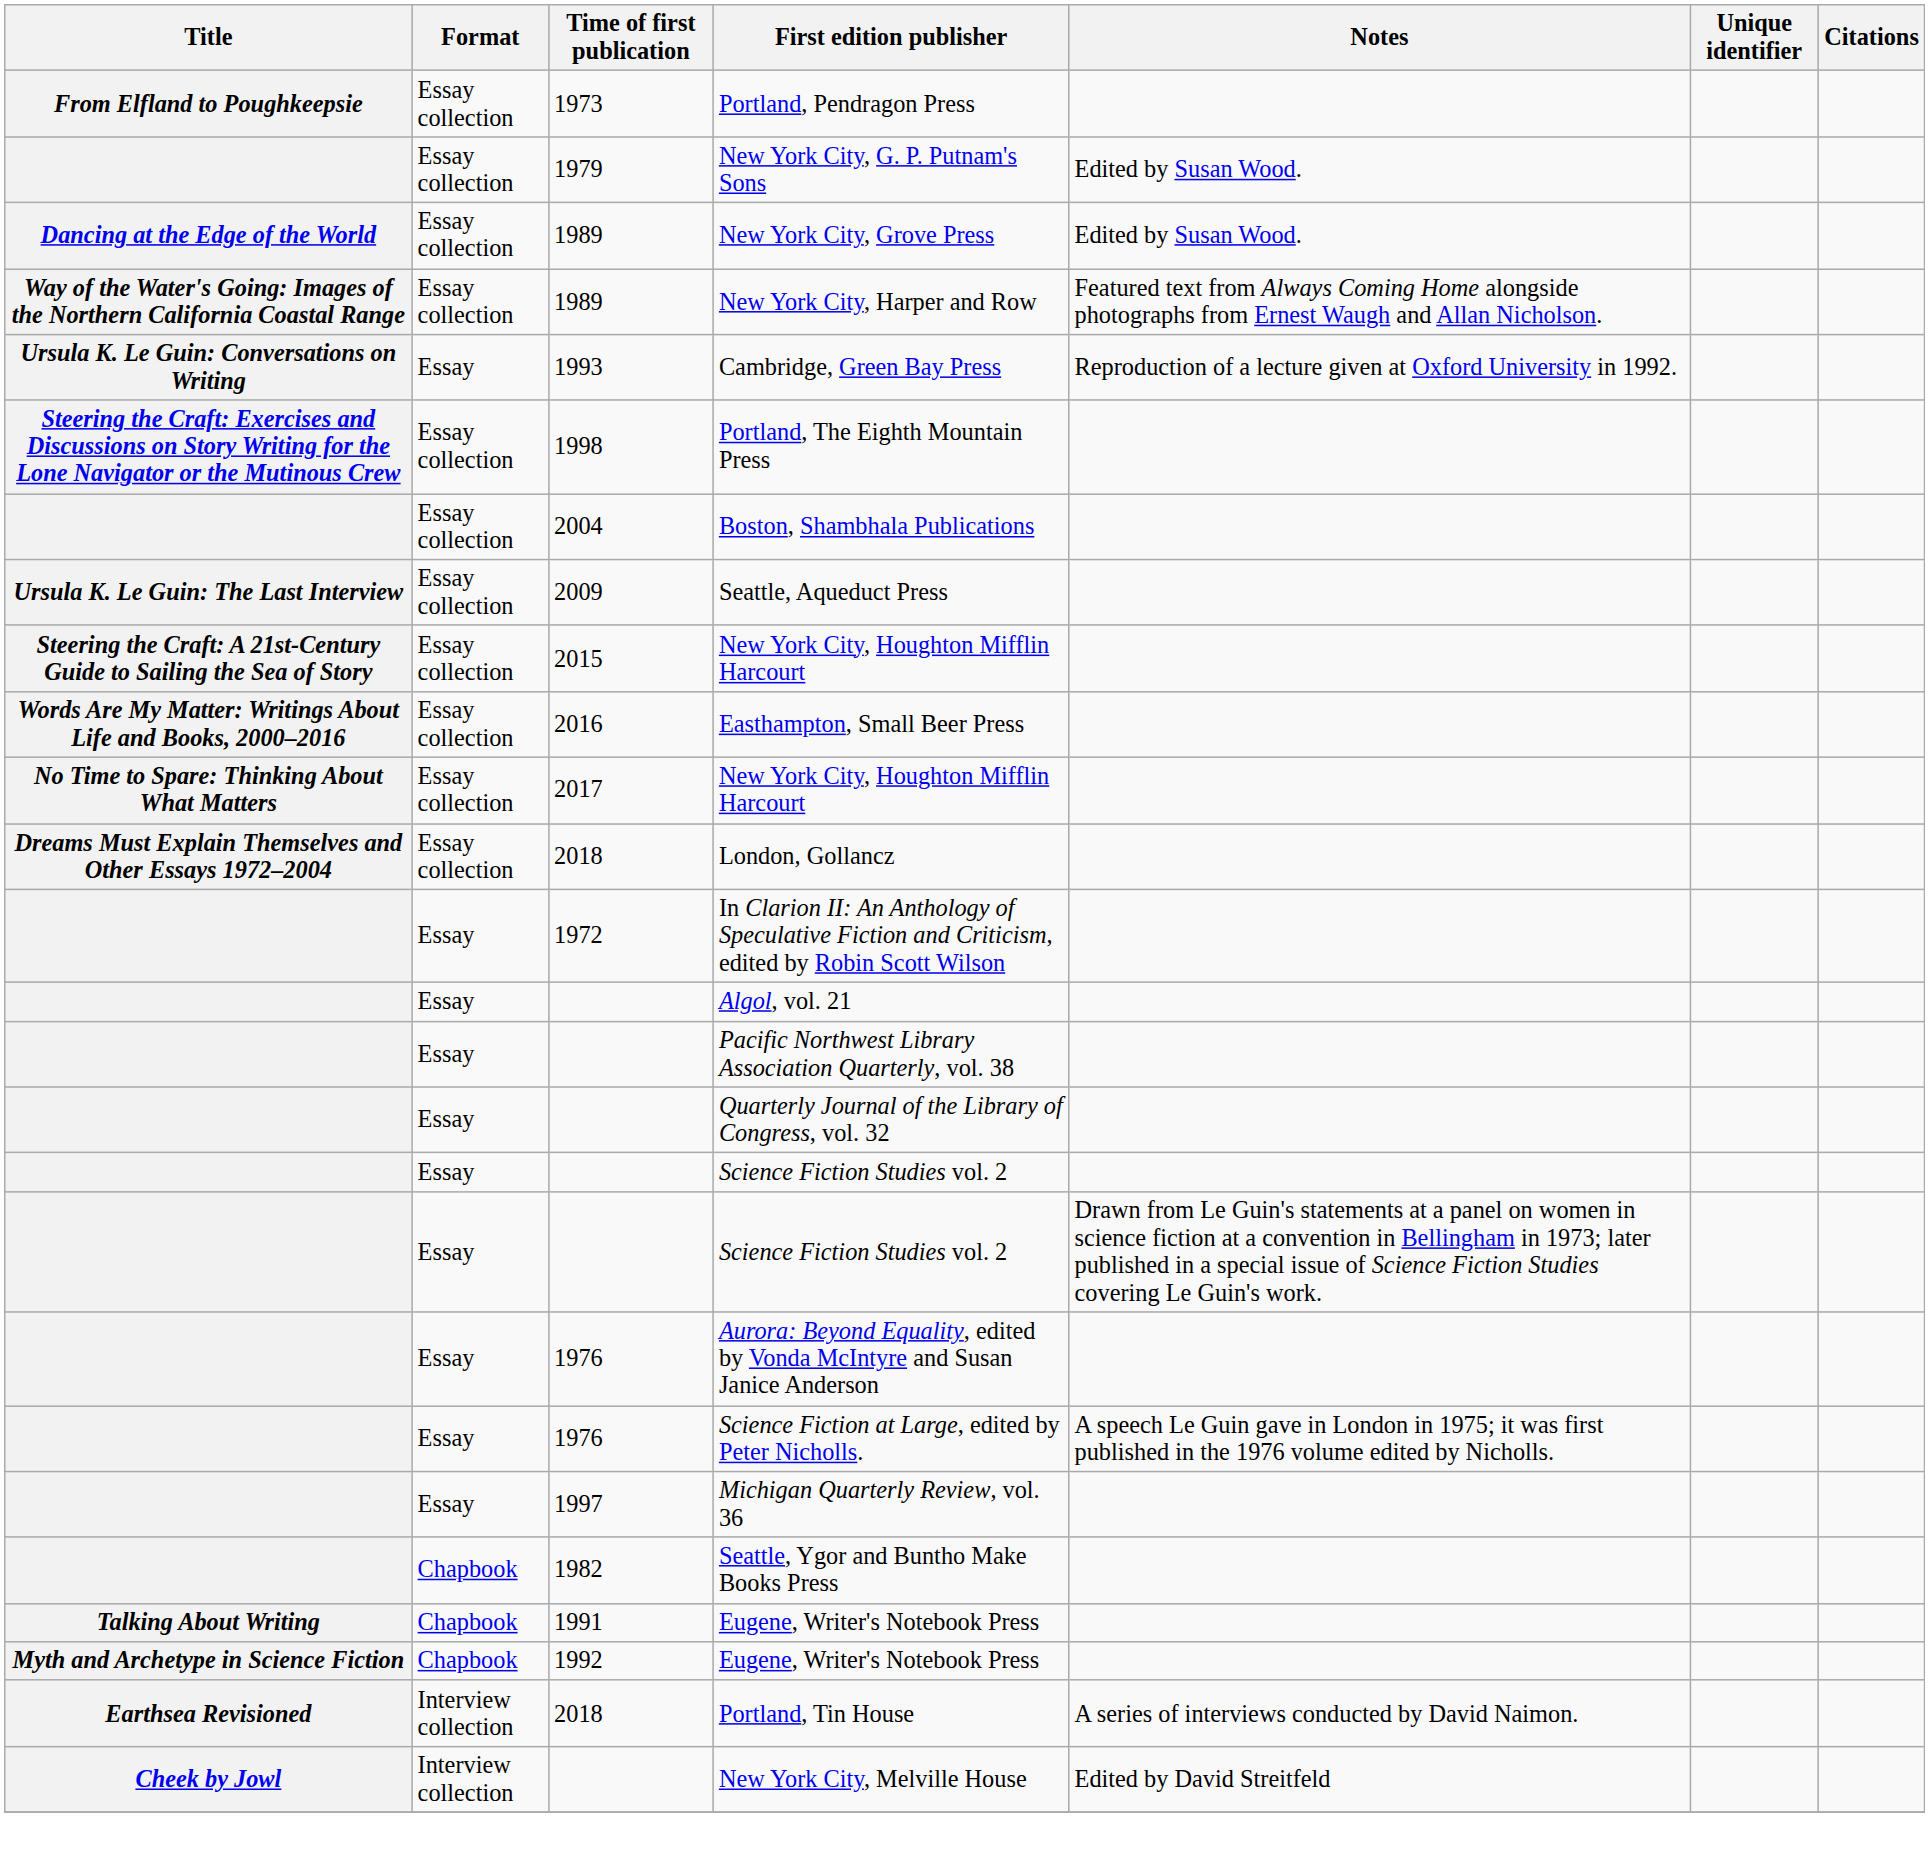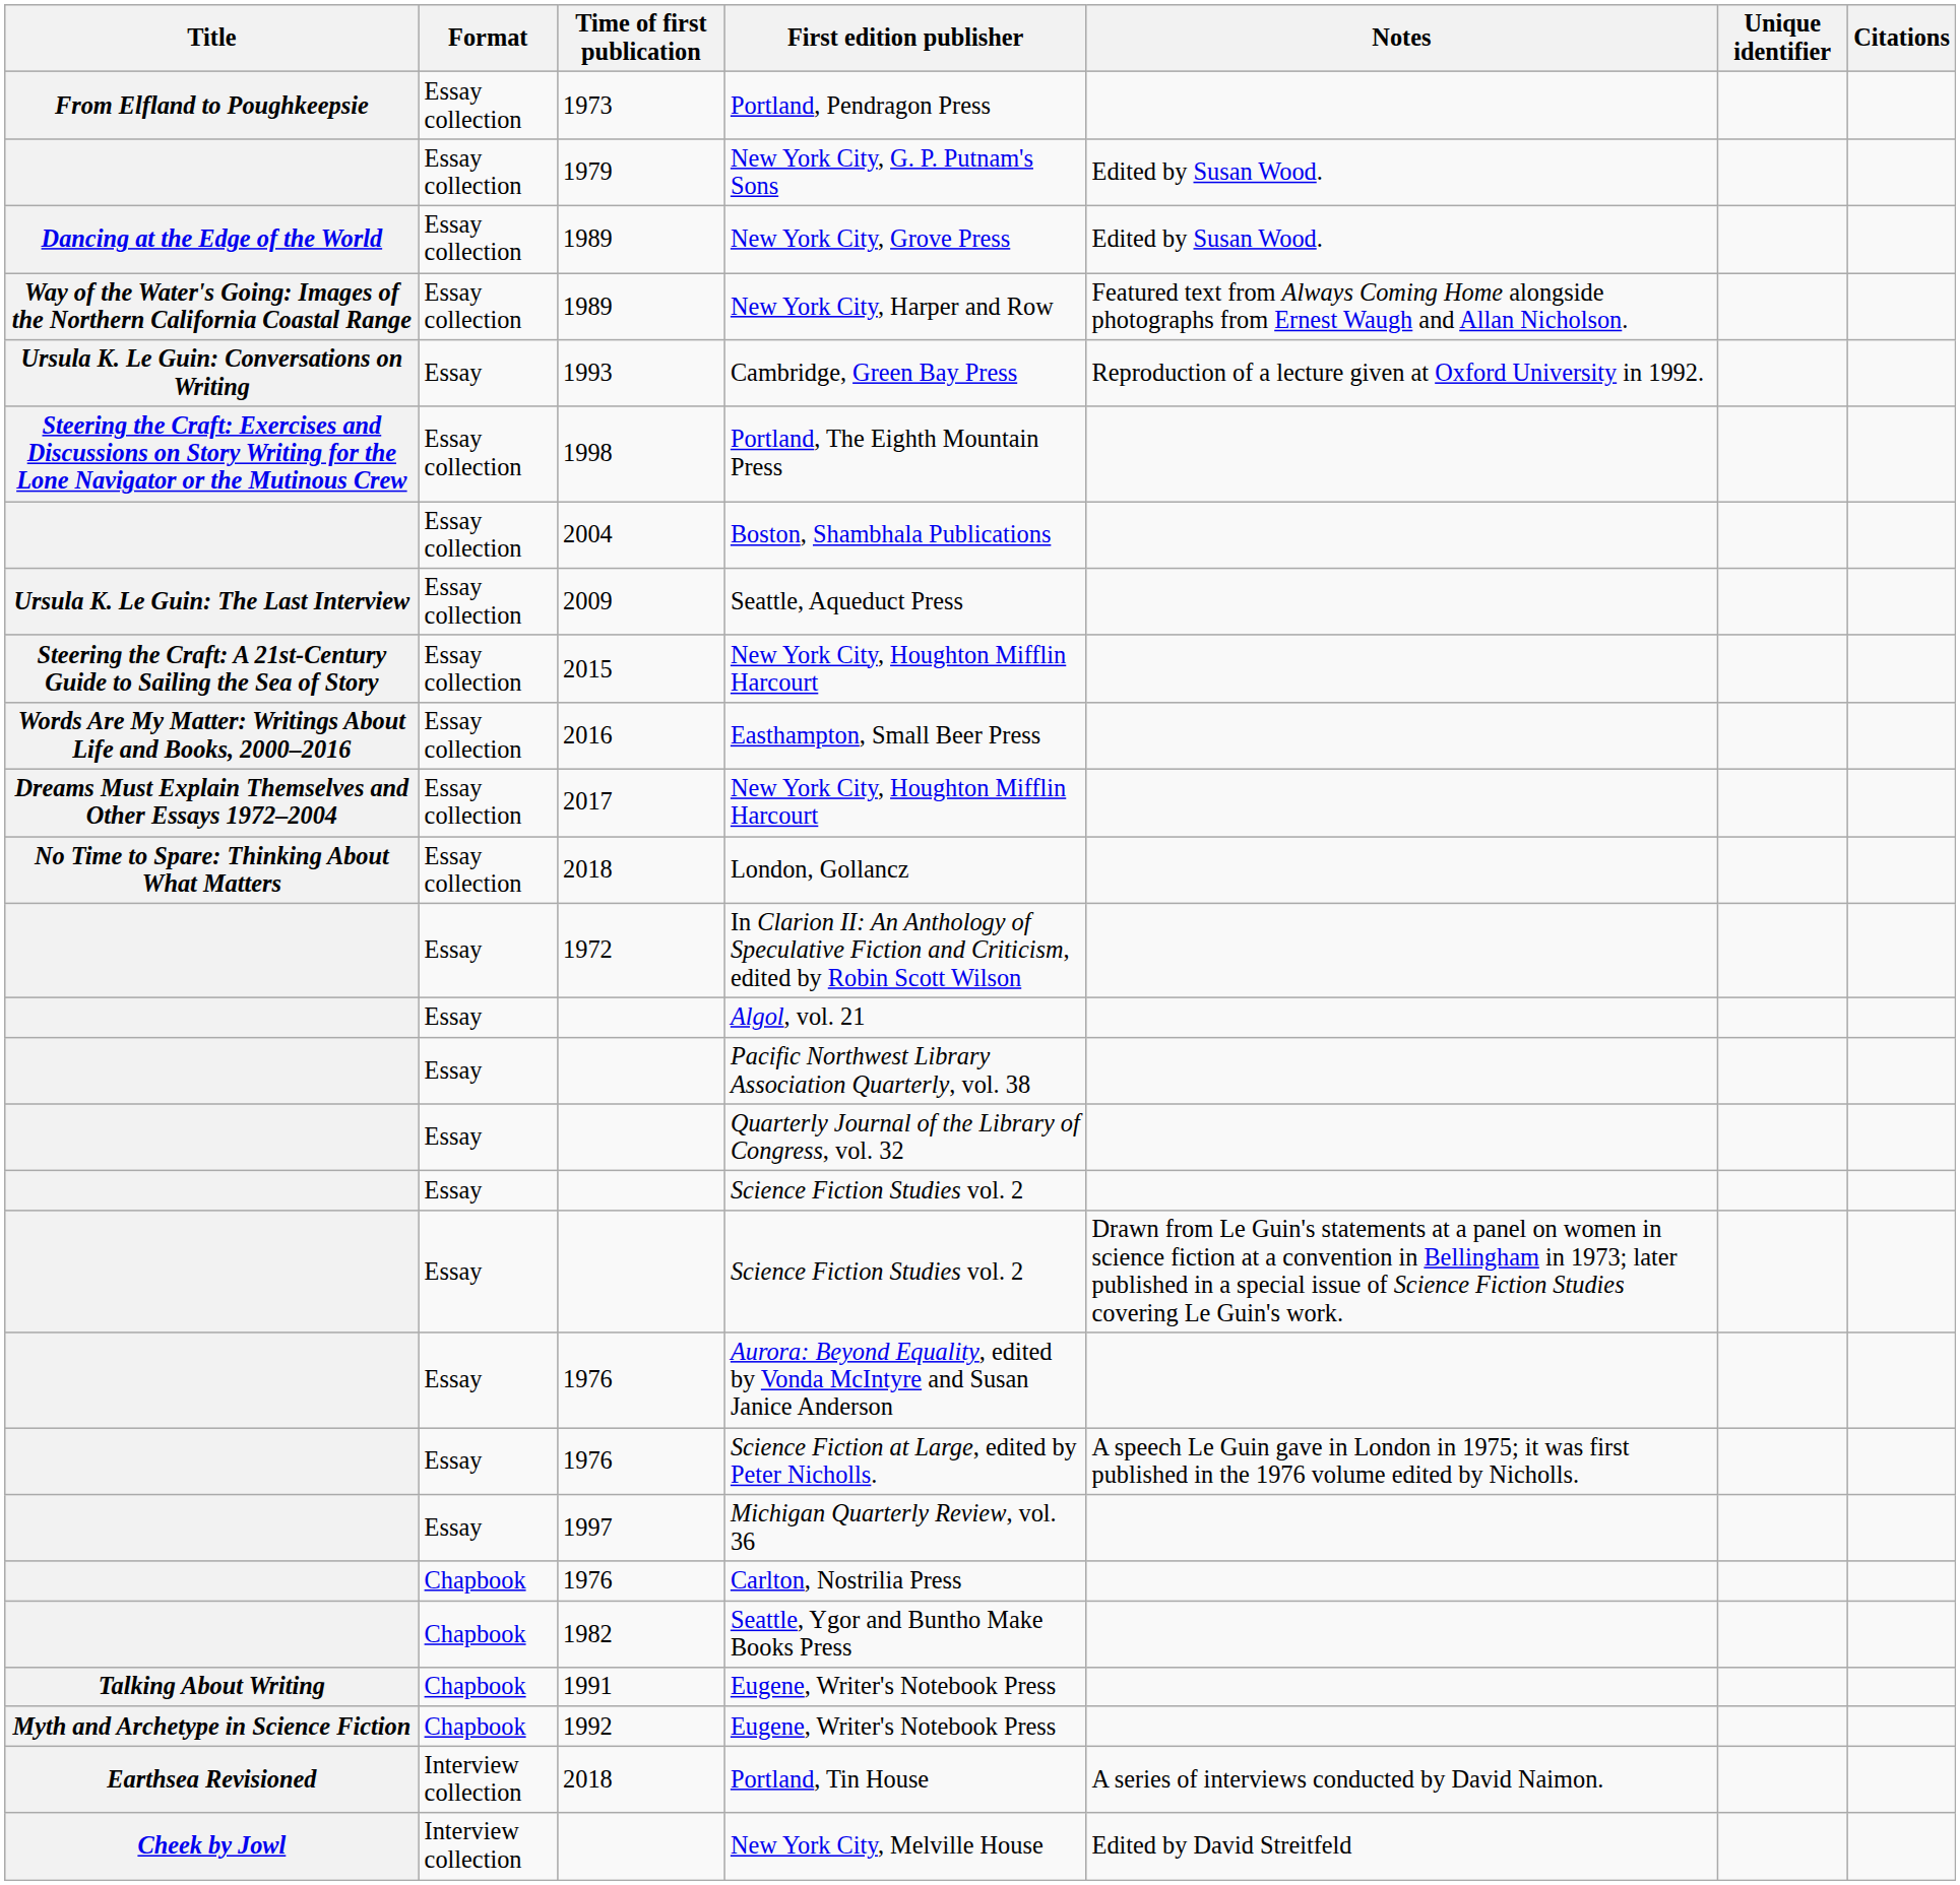 <table class="wikitable sortable plainrowheaders" style="margin-right: 0;">
 <tr>
 <th scope="col">Title</th>
 <th scope="col">Format</th>
 <th scope="col">Time of first publication</th>
 <th scope="col" class="unsortable">First edition publisher</th>
 <th scope="col" class="unsortable">Notes</th>
 <th scope="col" class="unsortable">Unique identifier</th>
 <th scope="col" class="unsortable">Citations</th>
 </tr>
 <tr>
 <th scope="row"><em>From Elfland to Poughkeepsie</em></th>
 <td>Essay collection</td>
 <td>1973</td>
 <td><a href='#'>Portland</a>, Pendragon Press</td>
 <td></td>
 <td></td>
 <td></td>
 </tr>
 <tr>
 <th scope="row"></th>
 <td>Essay collection</td>
 <td>1979</td>
 <td><a href='#'>New York City</a>, <a href='#'>G. P. Putnam's Sons</a></td>
 <td>Edited by <a href='#'>Susan Wood</a>.</td>
 <td></td>
 <td></td>
 </tr>
 <tr>
 <th scope="row"><em><a href='#'>Dancing at the Edge of the World</a></em></th>
 <td>Essay collection</td>
 <td>1989</td>
 <td><a href='#'>New York City</a>, <a href='#'>Grove Press</a></td>
 <td>Edited by <a href='#'>Susan Wood</a>.</td>
 <td></td>
 <td></td>
 </tr>
 <tr>
 <th scope="row"><em>Way of the Water's Going: Images of the Northern California Coastal Range</em></th>
 <td>Essay collection</td>
 <td>1989</td>
 <td><a href='#'>New York City</a>, Harper and Row</td>
 <td>Featured text from <em>Always Coming Home</em> alongside photographs from <a href='#'>Ernest Waugh</a> and <a href='#'>Allan Nicholson</a>.</td>
 <td></td>
 <td></td>
 </tr>
 <tr>
 <th scope="row"><em>Ursula K. Le Guin: Conversations on Writing</em></th>
 <td>Essay</td>
 <td>1993</td>
 <td>Cambridge, <a href='#'>Green Bay Press</a></td>
 <td>Reproduction of a lecture given at <a href='#'>Oxford University</a> in 1992.</td>
 <td></td>
 <td></td>
 </tr>
 <tr>
 <th scope="row"><em><a href='#'>Steering the Craft: Exercises and Discussions on Story Writing for the Lone Navigator or the Mutinous Crew</a></em></th>
 <td>Essay collection</td>
 <td>1998</td>
 <td><a href='#'>Portland</a>, The Eighth Mountain Press</td>
 <td></td>
 <td></td>
 <td></td>
 </tr>
 <tr>
 <th scope="row"></th>
 <td>Essay collection</td>
 <td>2004</td>
 <td><a href='#'>Boston</a>, <a href='#'>Shambhala Publications</a></td>
 <td></td>
 <td></td>
 <td></td>
 </tr>
 <tr>
 <th scope="row"><em>Ursula K. Le Guin: The Last Interview</em></th>
 <td>Essay collection</td>
 <td>2009</td>
 <td>Seattle, Aqueduct Press</td>
 <td></td>
 <td></td>
 <td></td>
 </tr>
 <tr>
 <th scope="row"><em>Steering the Craft: A 21st-Century Guide to Sailing the Sea of Story</em></th>
 <td>Essay collection</td>
 <td>2015</td>
 <td><a href='#'>New York City</a>, <a href='#'>Houghton Mifflin Harcourt</a></td>
 <td></td>
 <td></td>
 <td></td>
 </tr>
 <tr>
 <th scope="row"><em>Words Are My Matter: Writings About Life and Books, 2000–2016</em></th>
 <td>Essay collection</td>
 <td>2016</td>
 <td><a href='#'>Easthampton</a>, Small Beer Press</td>
 <td></td>
 <td></td>
 <td></td>
 </tr>
 <tr>
-<th scope="row"><em>No Time to Spare: Thinking About What Matters</em></th>
+<th scope="row"><em>Dreams Must Explain Themselves and Other Essays 1972–2004</em></th>
 <td>Essay collection</td>
 <td>2017</td>
 <td><a href='#'>New York City</a>, <a href='#'>Houghton Mifflin Harcourt</a></td>
 <td></td>
 <td></td>
 <td></td>
 </tr>
 <tr>
-<th scope="row"><em>Dreams Must Explain Themselves and Other Essays 1972–2004</em></th>
+<th scope="row"><em>No Time to Spare: Thinking About What Matters</em></th>
 <td>Essay collection</td>
 <td>2018</td>
 <td>London, Gollancz</td>
 <td></td>
 <td></td>
 <td></td>
 </tr>
 <tr>
 <th scope="row"></th>
 <td>Essay</td>
 <td>1972</td>
 <td>In <em>Clarion II: An Anthology of Speculative Fiction and Criticism</em>, edited by <a href='#'>Robin Scott Wilson</a></td>
 <td></td>
 <td></td>
 <td></td>
 </tr>
 <tr>
 <th scope="row"></th>
 <td>Essay</td>
 <td></td>
 <td><em><a href='#'>Algol</a></em>, vol. 21</td>
 <td></td>
 <td></td>
 <td></td>
 </tr>
 <tr>
 <th scope="row"></th>
 <td>Essay</td>
 <td></td>
 <td><em>Pacific Northwest Library Association Quarterly</em>, vol. 38</td>
 <td></td>
 <td></td>
 <td></td>
 </tr>
 <tr>
 <th scope="row"></th>
 <td>Essay</td>
 <td></td>
 <td><em>Quarterly Journal of the Library of Congress</em>, vol. 32</td>
 <td></td>
 <td></td>
 <td></td>
 </tr>
 <tr>
 <th scope="row"></th>
 <td>Essay</td>
 <td></td>
 <td><em>Science Fiction Studies</em> vol. 2</td>
 <td></td>
 <td></td>
 <td></td>
 </tr>
 <tr>
 <th scope="row"></th>
 <td>Essay</td>
 <td></td>
 <td><em>Science Fiction Studies</em> vol. 2</td>
 <td>Drawn from Le Guin's statements at a panel on women in science fiction at a convention in <a href='#'>Bellingham</a> in 1973; later published in a special issue of <em>Science Fiction Studies</em> covering Le Guin's work.</td>
 <td></td>
 <td></td>
 </tr>
 <tr>
 <th scope="row"></th>
 <td>Essay</td>
 <td>1976</td>
 <td><em><a href='#'>Aurora: Beyond Equality</a></em>, edited by <a href='#'>Vonda McIntyre</a> and Susan Janice Anderson</td>
 <td></td>
 <td></td>
 <td></td>
 </tr>
 <tr>
 <th scope="row"></th>
 <td>Essay</td>
 <td>1976</td>
 <td><em>Science Fiction at Large</em>, edited by <a href='#'>Peter Nicholls</a>.</td>
 <td>A speech Le Guin gave in London in 1975; it was first published in the 1976 volume edited by Nicholls.</td>
 <td></td>
 <td></td>
 </tr>
 <tr>
 <th scope="row"></th>
 <td>Essay</td>
 <td>1997</td>
 <td><em>Michigan Quarterly Review</em>, vol. 36</td>
 <td></td>
 <td></td>
 <td></td>
 </tr>
 <tr>
 <th scope="row"></th>
 <td><a href='#'>Chapbook</a></td>
+<td>1976</td>
+<td><a href='#'>Carlton</a>, Nostrilia Press</td>
+<td></td>
+<td></td>
+<td></td>
+</tr>
+<tr>
+<th scope="row"></th>
+<td><a href='#'>Chapbook</a></td>
 <td>1982</td>
 <td><a href='#'>Seattle</a>, Ygor and Buntho Make Books Press</td>
 <td></td>
 <td></td>
 <td></td>
 </tr>
 <tr>
 <th scope="row"><em>Talking About Writing</em></th>
 <td><a href='#'>Chapbook</a></td>
 <td>1991</td>
 <td><a href='#'>Eugene</a>, Writer's Notebook Press</td>
 <td></td>
 <td></td>
 <td></td>
 </tr>
 <tr>
 <th scope="row"><em>Myth and Archetype in Science Fiction</em></th>
 <td><a href='#'>Chapbook</a></td>
 <td>1992</td>
 <td><a href='#'>Eugene</a>, Writer's Notebook Press</td>
 <td></td>
 <td></td>
 <td></td>
 </tr>
 <tr>
 <th scope="row" id="Earthsea Revisioned"><em>Earthsea Revisioned</em></th>
 <td>Interview collection</td>
 <td>2018</td>
 <td><a href='#'>Portland</a>, Tin House</td>
 <td>A series of interviews conducted by David Naimon.</td>
 <td></td>
 <td></td>
 </tr>
 <tr>
 <th scope="row"><em><a href='#'>Cheek by Jowl</a></em></th>
 <td>Interview collection</td>
 <td></td>
 <td><a href='#'>New York City</a>, Melville House</td>
 <td>Edited by David Streitfeld</td>
 <td></td>
 <td></td>
 </tr>
 <tr>
 </tr>
 </table>
